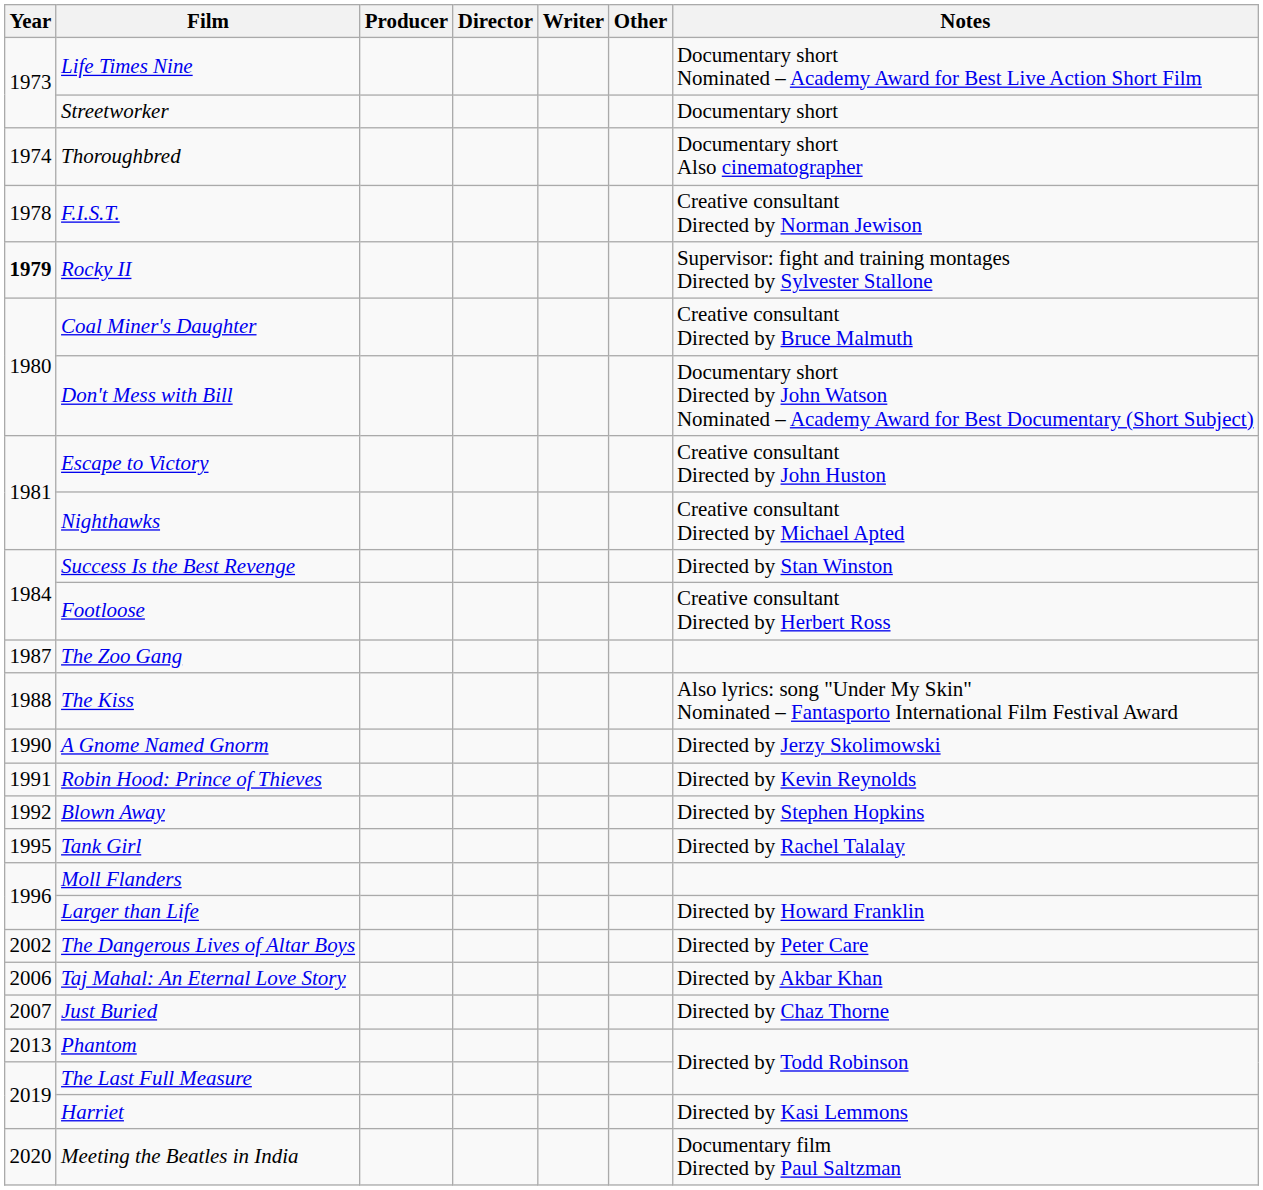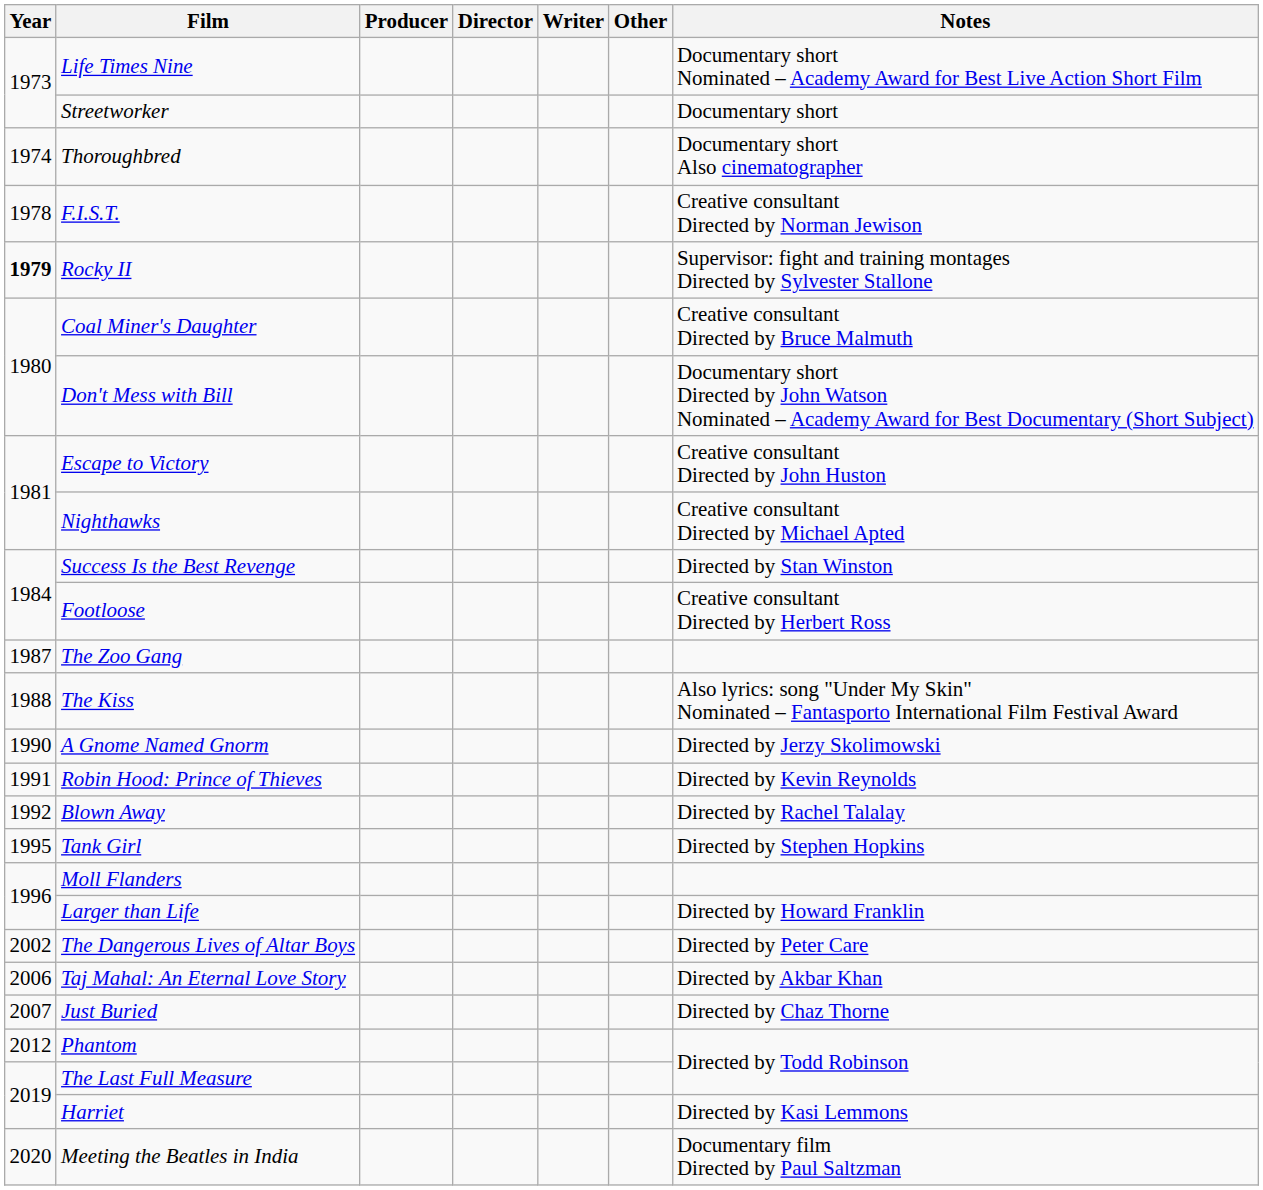 <table class="wikitable">
 <tr>
 <th>Year</th>
 <th>Film</th>
 <th>Producer</th>
 <th>Director</th>
 <th>Writer</th>
 <th>Other</th>
 <th>Notes</th>
 </tr>
 <tr>
 <td rowspan="2">1973</td>
 <td><em><a href='#'>Life Times Nine</a></em></td>
 <td></td>
 <td></td>
 <td></td>
 <td></td>
 <td>Documentary short<br>Nominated – <a href='#'>Academy Award for Best Live Action Short Film</a></td>
 </tr>
 <tr>
 <td><em>Streetworker</em></td>
 <td></td>
 <td></td>
 <td></td>
 <td></td>
 <td>Documentary short</td>
 </tr>
 <tr>
 <td>1974</td>
 <td><em>Thoroughbred</em></td>
 <td></td>
 <td></td>
 <td></td>
 <td></td>
 <td>Documentary short<br>Also <a href='#'>cinematographer</a></td>
 </tr>
 <tr>
 <td>1978</td>
 <td><em><a href='#'>F.I.S.T.</a></em></td>
 <td></td>
 <td></td>
 <td></td>
 <td></td>
 <td>Creative consultant<br>Directed by <a href='#'>Norman Jewison</a></td>
 </tr>
 <tr>
 <td><strong>1979</strong></td>
 <td><em><a href='#'>Rocky II</a></em></td>
 <td></td>
 <td></td>
 <td></td>
 <td></td>
 <td>Supervisor: fight and training montages<br>Directed by <a href='#'>Sylvester Stallone</a></td>
 </tr>
 <tr>
 <td rowspan="2">1980</td>
 <td><em><a href='#'>Coal Miner's Daughter</a></em></td>
 <td></td>
 <td></td>
 <td></td>
 <td></td>
 <td>Creative consultant<br>Directed by <a href='#'>Bruce Malmuth</a></td>
 </tr>
 <tr>
 <td><em><a href='#'>Don't Mess with Bill</a></em></td>
 <td></td>
 <td></td>
 <td></td>
 <td></td>
 <td>Documentary short<br>Directed by <a href='#'>John Watson</a><br>Nominated – <a href='#'>Academy Award for Best Documentary (Short Subject)</a></td>
 </tr>
 <tr>
 <td rowspan="2">1981</td>
 <td><em><a href='#'>Escape to Victory</a></em></td>
 <td></td>
 <td></td>
 <td></td>
 <td></td>
 <td>Creative consultant<br>Directed by <a href='#'>John Huston</a></td>
 </tr>
 <tr>
 <td><em><a href='#'>Nighthawks</a></em></td>
 <td></td>
 <td></td>
 <td></td>
 <td></td>
 <td>Creative consultant<br>Directed by <a href='#'>Michael Apted</a></td>
 </tr>
 <tr>
 <td rowspan="2">1984</td>
 <td><em><a href='#'>Success Is the Best Revenge</a></em></td>
 <td></td>
 <td></td>
 <td></td>
 <td></td>
 <td>Directed by <a href='#'>Stan Winston</a></td>
 </tr>
 <tr>
 <td><em><a href='#'>Footloose</a></em></td>
 <td></td>
 <td></td>
 <td></td>
 <td></td>
 <td>Creative consultant<br>Directed by <a href='#'>Herbert Ross</a></td>
 </tr>
 <tr>
 <td>1987</td>
 <td><em><a href='#'>The Zoo Gang</a></em></td>
 <td></td>
 <td></td>
 <td></td>
 <td></td>
 <td></td>
 </tr>
 <tr>
 <td>1988</td>
 <td><em><a href='#'>The Kiss</a></em></td>
 <td></td>
 <td></td>
 <td></td>
 <td></td>
 <td>Also lyrics: song "Under My Skin"<br>Nominated – <a href='#'>Fantasporto</a> International Film Festival Award</td>
 </tr>
 <tr>
 <td>1990</td>
 <td><em><a href='#'>A Gnome Named Gnorm</a></em></td>
 <td></td>
 <td></td>
 <td></td>
 <td></td>
 <td>Directed by <a href='#'>Jerzy Skolimowski</a></td>
 </tr>
 <tr>
 <td>1991</td>
 <td><em><a href='#'>Robin Hood: Prince of Thieves</a></em></td>
 <td></td>
 <td></td>
 <td></td>
 <td></td>
 <td>Directed by <a href='#'>Kevin Reynolds</a></td>
 </tr>
 <tr>
 <td>1992</td>
 <td><em><a href='#'>Blown Away</a></em></td>
 <td></td>
 <td></td>
 <td></td>
 <td></td>
-<td>Directed by <a href='#'>Stephen Hopkins</a></td>
+<td>Directed by <a href='#'>Rachel Talalay</a></td>
 </tr>
 <tr>
 <td>1995</td>
 <td><em><a href='#'>Tank Girl</a></em></td>
 <td></td>
 <td></td>
 <td></td>
 <td></td>
-<td>Directed by <a href='#'>Rachel Talalay</a></td>
+<td>Directed by <a href='#'>Stephen Hopkins</a></td>
 </tr>
 <tr>
 <td rowspan="2">1996</td>
 <td><em><a href='#'>Moll Flanders</a></em></td>
 <td></td>
 <td></td>
 <td></td>
 <td></td>
 <td></td>
 </tr>
 <tr>
 <td><em><a href='#'>Larger than Life</a></em></td>
 <td></td>
 <td></td>
 <td></td>
 <td></td>
 <td>Directed by <a href='#'>Howard Franklin</a></td>
 </tr>
 <tr>
 <td>2002</td>
 <td><em><a href='#'>The Dangerous Lives of Altar Boys</a></em></td>
 <td></td>
 <td></td>
 <td></td>
 <td></td>
 <td>Directed by <a href='#'>Peter Care</a></td>
 </tr>
 <tr>
 <td>2006</td>
 <td><em><a href='#'>Taj Mahal: An Eternal Love Story</a></em></td>
 <td></td>
 <td></td>
 <td></td>
 <td></td>
 <td>Directed by <a href='#'>Akbar Khan</a></td>
 </tr>
 <tr>
 <td>2007</td>
 <td><em><a href='#'>Just Buried</a></em></td>
 <td></td>
 <td></td>
 <td></td>
 <td></td>
 <td>Directed by <a href='#'>Chaz Thorne</a></td>
 </tr>
 <tr>
-<td>2013</td>
+<td>2012</td>
 <td><em><a href='#'>Phantom</a></em></td>
 <td></td>
 <td></td>
 <td></td>
 <td></td>
 <td rowspan="2">Directed by <a href='#'>Todd Robinson</a></td>
 </tr>
 <tr>
 <td rowspan="2">2019</td>
 <td><em><a href='#'>The Last Full Measure</a></em></td>
 <td></td>
 <td></td>
 <td></td>
 <td></td>
 </tr>
 <tr>
 <td><em><a href='#'>Harriet</a></em></td>
 <td></td>
 <td></td>
 <td></td>
 <td></td>
 <td>Directed by <a href='#'>Kasi Lemmons</a></td>
 </tr>
 <tr>
 <td>2020</td>
 <td><em>Meeting the Beatles in India</em></td>
 <td></td>
 <td></td>
 <td></td>
 <td></td>
 <td>Documentary film<br>Directed by <a href='#'>Paul Saltzman</a></td>
 </tr>
 </table>
